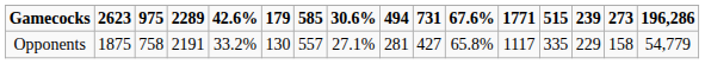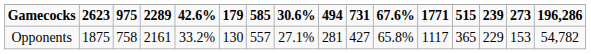 <table class="wikitable sortable">
 <tr>
 </tr>
 <tr style="text-align:center;">
 <td><strong>Gamecocks</strong></td>
 <td><strong>2623</strong></td>
 <td><strong>975</strong></td>
 <td><strong>2289</strong></td>
 <td><strong>42.6%</strong></td>
 <td><strong>179</strong></td>
 <td><strong>585</strong></td>
 <td><strong>30.6%</strong></td>
 <td><strong>494</strong></td>
 <td><strong>731</strong></td>
 <td><strong>67.6%</strong></td>
 <td><strong>1771</strong></td>
 <td><strong>515</strong></td>
 <td><strong>239</strong></td>
 <td><strong>273</strong></td>
 <td><strong>196,286</strong></td>
 </tr>
 <tr style="text-align:center;">
 <td>Opponents</td>
 <td>1875</td>
 <td>758</td>
-<td>2191</td>
+<td>2161</td>
 <td>33.2%</td>
 <td>130</td>
 <td>557</td>
 <td>27.1%</td>
 <td>281</td>
 <td>427</td>
 <td>65.8%</td>
 <td>1117</td>
-<td>335</td>
+<td>365</td>
 <td>229</td>
-<td>158</td>
-<td>54,779</td>
+<td>153</td>
+<td>54,782</td>
 </tr>
 </table>
